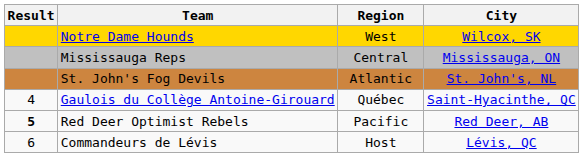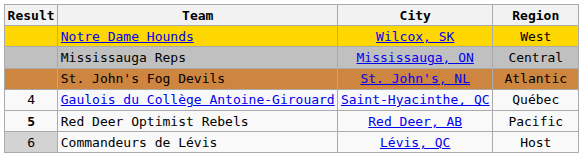 <table class="wikitable" style="text-align: center;">
 <tr>
 <th width=20>Result</th>
 <th>Team</th>
+<th>City</th>
 <th width=80>Region</th>
-<th>City</th>
 </tr>
 <tr align="center" bgcolor=gold>
 <td></td>
 <td align="left"><a href='#'>Notre Dame Hounds</a></td>
+<td><a href='#'>Wilcox, SK</a></td>
 <td>West</td>
-<td><a href='#'>Wilcox, SK</a></td>
 </tr>
 <tr align="center" bgcolor=silver>
 <td></td>
 <td align="left">Mississauga Reps</td>
+<td><a href='#'>Mississauga, ON</a></td>
 <td>Central</td>
-<td><a href='#'>Mississauga, ON</a></td>
 </tr>
 <tr align="center" bgcolor=Peru>
 <td></td>
 <td align="left">St. John's Fog Devils</td>
+<td><a href='#'>St. John's, NL</a></td>
 <td>Atlantic</td>
-<td><a href='#'>St. John's, NL</a></td>
 </tr>
 <tr>
 <td>4</td>
 <td align="left"><a href='#'>Gaulois du Collège Antoine-Girouard</a></td>
+<td><a href='#'>Saint-Hyacinthe, QC</a></td>
 <td>Québec</td>
-<td><a href='#'>Saint-Hyacinthe, QC</a></td>
 </tr>
 <tr>
 <td><strong>5</strong></td>
 <td align="left">Red Deer Optimist Rebels</td>
+<td><a href='#'>Red Deer, AB</a></td>
 <td>Pacific</td>
-<td><a href='#'>Red Deer, AB</a></td>
 </tr>
 <tr>
-<td>6</td>
+<td style="background: lightgrey;">6</td>
 <td align="left">Commandeurs de Lévis</td>
+<td><a href='#'>Lévis, QC</a></td>
 <td>Host</td>
-<td><a href='#'>Lévis, QC</a></td>
 </tr>
 </table>
